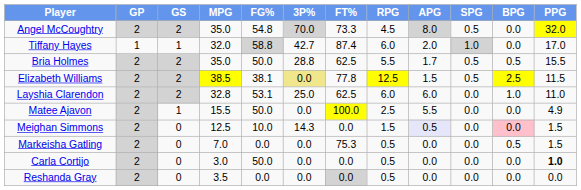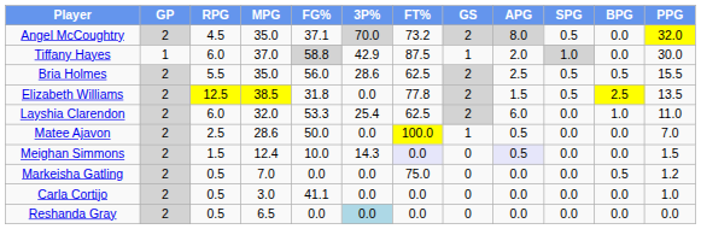 <table class="wikitable sortable" style="text-align:center;">
 <tr>
 <th style="background:#6495ED;color:white;" width="16%">Player</th>
 <th style="background:#6495ED;color:white;" width="6%">GP</th>
-<th style="background:#6495ED;color:white;" width="6%">GS</th>
+<th style="background:#6495ED;color:white;" width="6%">RPG</th>
 <th style="background:#6495ED;color:white;" width="6%">MPG</th>
 <th style="background:#6495ED;color:white;" width="6%">FG%</th>
 <th style="background:#6495ED;color:white;" width="6%">3P%</th>
 <th style="background:#6495ED;color:white;" width="6%">FT%</th>
-<th style="background:#6495ED;color:white;" width="6%">RPG</th>
+<th style="background:#6495ED;color:white;" width="6%">GS</th>
 <th style="background:#6495ED;color:white;" width="6%">APG</th>
 <th style="background:#6495ED;color:white;" width="6%">SPG</th>
 <th style="background:#6495ED;color:white;" width="6%">BPG</th>
 <th style="background:#6495ED;color:white;" width="6%">PPG</th>
 </tr>
 <tr>
 <td><a href='#'>Angel McCoughtry</a></td>
 <td style="background:#D3D3D3;">2</td>
+<td>4.5</td>
+<td>35.0</td>
+<td>37.1</td>
+<td style="background:#D3D3D3;">70.0</td>
+<td>73.2</td>
 <td style="background:#D3D3D3;">2</td>
-<td>35.0</td>
-<td>54.8</td>
-<td style="background:#D3D3D3;">70.0</td>
-<td>73.3</td>
-<td>4.5</td>
 <td style="background:#D3D3D3;">8.0</td>
 <td>0.5</td>
 <td>0.0</td>
 <td style="background:yellow;">32.0</td>
 </tr>
 <tr>
 <td><a href='#'>Tiffany Hayes</a></td>
 <td>1</td>
+<td>6.0</td>
+<td>37.0</td>
+<td style="background:#D3D3D3;">58.8</td>
+<td>42.9</td>
+<td>87.5</td>
 <td>1</td>
-<td>32.0</td>
-<td style="background:#D3D3D3;">58.8</td>
-<td>42.7</td>
-<td>87.4</td>
-<td>6.0</td>
 <td>2.0</td>
 <td style="background:#D3D3D3;">1.0</td>
 <td>0.0</td>
-<td>17.0</td>
+<td>30.0</td>
 </tr>
 <tr>
 <td><a href='#'>Bria Holmes</a></td>
 <td style="background:#D3D3D3;">2</td>
+<td>5.5</td>
+<td>35.0</td>
+<td>56.0</td>
+<td>28.6</td>
+<td>62.5</td>
 <td style="background:#D3D3D3;">2</td>
-<td>35.0</td>
-<td>50.0</td>
-<td>28.8</td>
-<td>62.5</td>
-<td>5.5</td>
-<td>1.7</td>
+<td>2.5</td>
 <td>0.5</td>
 <td>0.5</td>
 <td>15.5</td>
 </tr>
 <tr>
 <td><a href='#'>Elizabeth Williams</a></td>
 <td style="background:#D3D3D3;">2</td>
+<td style="background:yellow;">12.5</td>
+<td style="background:yellow;">38.5</td>
+<td>31.8</td>
+<td>0.0</td>
+<td>77.8</td>
 <td style="background:#D3D3D3;">2</td>
-<td style="background:yellow;">38.5</td>
-<td>38.1</td>
-<td style="background: khaki;">0.0</td>
-<td>77.8</td>
-<td style="background:yellow;">12.5</td>
 <td>1.5</td>
 <td>0.5</td>
 <td style="background:yellow;">2.5</td>
-<td>11.5</td>
+<td>13.5</td>
 </tr>
 <tr>
 <td><a href='#'>Layshia Clarendon</a></td>
 <td style="background:#D3D3D3;">2</td>
+<td>6.0</td>
+<td>32.0</td>
+<td>53.3</td>
+<td>25.4</td>
+<td>62.5</td>
 <td style="background:#D3D3D3;">2</td>
-<td>32.8</td>
-<td>53.1</td>
-<td>25.0</td>
-<td>62.5</td>
-<td>6.0</td>
 <td>6.0</td>
 <td>0.0</td>
 <td>1.0</td>
 <td>11.0</td>
 </tr>
 <tr>
 <td><a href='#'>Matee Ajavon</a></td>
 <td style="background:#D3D3D3;">2</td>
-<td>1</td>
-<td>15.5</td>
+<td>2.5</td>
+<td>28.6</td>
 <td>50.0</td>
 <td>0.0</td>
 <td style="background:yellow;">100.0</td>
-<td>2.5</td>
-<td>5.5</td>
+<td>1</td>
+<td>0.5</td>
 <td>0.0</td>
 <td>0.0</td>
-<td>4.9</td>
+<td>7.0</td>
 </tr>
 <tr>
 <td><a href='#'>Meighan Simmons</a></td>
 <td style="background:#D3D3D3;">2</td>
-<td>0</td>
-<td>12.5</td>
+<td>1.5</td>
+<td>12.4</td>
 <td>10.0</td>
 <td>14.3</td>
-<td>0.0</td>
-<td>1.5</td>
+<td style="background: lavender;">0.0</td>
+<td>0</td>
 <td style="background: lavender;">0.5</td>
 <td>0.0</td>
-<td style="background: pink;">0.0</td>
+<td>0.0</td>
 <td>1.5</td>
 </tr>
 <tr>
 <td><a href='#'>Markeisha Gatling</a></td>
 <td style="background:#D3D3D3;">2</td>
-<td>0</td>
+<td>0.5</td>
 <td>7.0</td>
 <td>0.0</td>
 <td>0.0</td>
-<td>75.3</td>
-<td>0.5</td>
+<td>75.0</td>
+<td>0</td>
 <td>0.0</td>
 <td>0.0</td>
 <td>0.5</td>
-<td>1.5</td>
+<td>1.2</td>
 </tr>
 <tr>
 <td><a href='#'>Carla Cortijo</a></td>
 <td style="background:#D3D3D3;">2</td>
-<td>0</td>
+<td>0.5</td>
 <td>3.0</td>
-<td>50.0</td>
+<td>41.1</td>
 <td>0.0</td>
 <td>0.0</td>
-<td>0.5</td>
+<td>0</td>
 <td>0.0</td>
 <td>0.0</td>
 <td>0.0</td>
-<td><strong>1.0</strong></td>
+<td>1.0</td>
 </tr>
 <tr>
 <td><a href='#'>Reshanda Gray</a></td>
 <td style="background:#D3D3D3;">2</td>
+<td>0.5</td>
+<td>6.5</td>
+<td>0.0</td>
+<td style="background: lightblue;">0.0</td>
+<td>0.0</td>
 <td>0</td>
-<td>3.5</td>
-<td>0.0</td>
-<td>0.0</td>
-<td style="background: lightgrey;">0.0</td>
-<td>0.5</td>
 <td>0.0</td>
 <td>0.0</td>
 <td>0.0</td>
 <td>0.0</td>
 </tr>
 </table>
